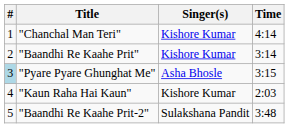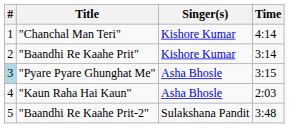 <table class="wikitable" style="font-size:95%;">
 <tr>
 <th>#</th>
 <th>Title</th>
 <th>Singer(s)</th>
 <th>Time</th>
 </tr>
 <tr>
 <td>1</td>
 <td>"Chanchal Man Teri"</td>
 <td><a href='#'>Kishore Kumar</a></td>
 <td>4:14</td>
 </tr>
 <tr>
 <td>2</td>
 <td>"Baandhi Re Kaahe Prit"</td>
 <td><a href='#'>Kishore Kumar</a></td>
 <td>3:14</td>
 </tr>
 <tr>
 <td style="background: lightblue;">3</td>
 <td>"Pyare Pyare Ghunghat Me"</td>
 <td><a href='#'>Asha Bhosle</a></td>
 <td>3:15</td>
 </tr>
 <tr>
 <td>4</td>
 <td>"Kaun Raha Hai Kaun"</td>
-<td>Kishore Kumar</td>
+<td><a href='#'>Asha Bhosle</a></td>
 <td>2:03</td>
 </tr>
 <tr>
 <td>5</td>
 <td>"Baandhi Re Kaahe Prit-2"</td>
 <td>Sulakshana Pandit</td>
 <td>3:48</td>
 </tr>
 </table>
